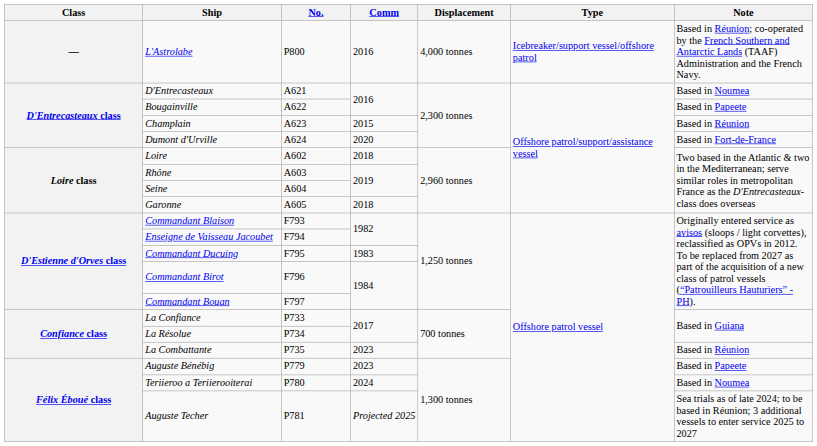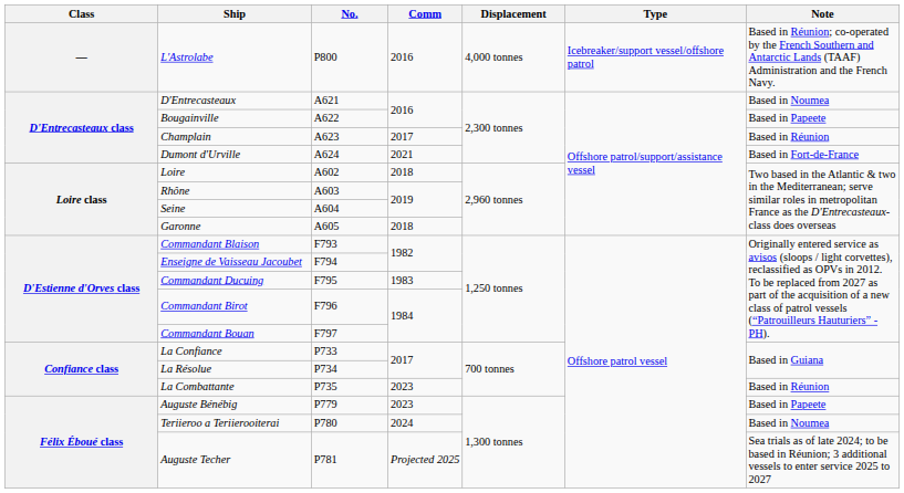 <table class="wikitable" style="margin:auto; width:100%;">
 <tr>
 <th style="text-align:center; width:10%;">Class</th>
 <th style="text-align:center; width:10%;">Ship</th>
 <th style="text-align:center; width:5%;"><a href='#'>No.</a></th>
 <th style="text-align:center; width:4%;"><a href='#'>Comm</a></th>
 <th style="text-align:center; width:5%;">Displacement</th>
 <th style="text-align:center; width:10%;">Type</th>
 <th style="text-align:center; width:10%;">Note</th>
 </tr>
 <tr>
 <th>—</th>
 <td><a href='#'><em>L'Astrolabe</em></a></td>
 <td>P800</td>
 <td>2016</td>
 <td>4,000 tonnes</td>
 <td><a href='#'>Icebreaker/support vessel/offshore patrol</a></td>
 <td>Based in <a href='#'>Réunion</a>; co-operated by the <a href='#'>French Southern and Antarctic Lands</a> (TAAF) Administration and the French Navy.</td>
 </tr>
 <tr>
 <th rowspan="4"><a href='#'><em>D'Entrecasteaux</em> class</a></th>
 <td><em>D'Entrecasteaux</em></td>
 <td>A621</td>
 <td rowspan="2">2016</td>
 <td rowspan="4">2,300 tonnes</td>
 <td rowspan="8"><a href='#'>Offshore patrol/support/assistance vessel</a></td>
 <td>Based in <a href='#'>Noumea</a></td>
 </tr>
 <tr>
 <td><em>Bougainville</em></td>
 <td>A622</td>
 <td>Based in <a href='#'>Papeete</a></td>
 </tr>
 <tr>
 <td><em>Champlain</em></td>
 <td>A623</td>
-<td>2015</td>
+<td>2017</td>
 <td>Based in <a href='#'>Réunion</a></td>
 </tr>
 <tr>
 <td><em>Dumont d'Urville</em></td>
 <td>A624</td>
-<td>2020</td>
+<td>2021</td>
 <td>Based in <a href='#'>Fort-de-France</a></td>
 </tr>
 <tr>
 <th rowspan="4"><em>Loire</em> class</th>
 <td><em>Loire</em></td>
 <td>A602</td>
 <td>2018</td>
 <td rowspan="4">2,960 tonnes</td>
 <td rowspan="4">Two based in the Atlantic & two in the Mediterranean; serve similar roles in metropolitan France as the <em>D'Entrecasteaux</em>-class does overseas</td>
 </tr>
 <tr>
 <td><em>Rhône</em></td>
 <td>A603</td>
 <td rowspan="2">2019</td>
 </tr>
 <tr>
 <td><em>Seine</em></td>
 <td>A604</td>
 </tr>
 <tr>
 <td><em>Garonne</em></td>
 <td>A605</td>
 <td>2018</td>
 </tr>
 <tr>
 <th rowspan="5"><a href='#'><em>D'Estienne d'Orves</em> class</a></th>
 <td><em><a href='#'>Commandant Blaison</a></em></td>
 <td>F793</td>
 <td rowspan="2">1982</td>
 <td rowspan="5">1,250 tonnes</td>
 <td rowspan="11"><a href='#'>Offshore patrol vessel</a></td>
 <td rowspan="5">Originally entered service as <a href='#'>avisos</a> (sloops / light corvettes), reclassified as OPVs in 2012. To be replaced from 2027 as part of the acquisition of a new class of patrol vessels (<a href='#'>“Patrouilleurs Hauturiers” - PH</a>).</td>
 </tr>
 <tr>
 <td><em><a href='#'>Enseigne de Vaisseau Jacoubet</a></em></td>
 <td>F794</td>
 </tr>
 <tr>
 <td><em><a href='#'>Commandant Ducuing</a></em></td>
 <td>F795</td>
 <td>1983</td>
 </tr>
 <tr>
 <td><em><a href='#'>Commandant Birot</a></em></td>
 <td>F796</td>
 <td rowspan="2">1984</td>
 </tr>
 <tr>
 <td><em><a href='#'>Commandant Bouan</a></em></td>
 <td>F797</td>
 </tr>
 <tr>
 <th rowspan="3"><a href='#'><em>Confiance</em> class</a></th>
 <td><em>La Confiance</em></td>
 <td>P733</td>
 <td rowspan="2">2017</td>
 <td rowspan="3">700 tonnes</td>
 <td rowspan="2">Based in <a href='#'>Guiana</a></td>
 </tr>
 <tr>
 <td><em>La Résolue</em></td>
 <td>P734</td>
 </tr>
 <tr>
 <td><em>La Combattante</em></td>
 <td>P735</td>
 <td>2023</td>
 <td>Based in <a href='#'>Réunion</a></td>
 </tr>
 <tr>
 <th rowspan="3"><a href='#'><em>Félix Éboué</em> class</a></th>
 <td><em>Auguste Bénébig</em></td>
 <td>P779</td>
 <td>2023</td>
 <td rowspan="3">1,300 tonnes</td>
 <td>Based in <a href='#'>Papeete</a></td>
 </tr>
 <tr>
 <td><em>Teriieroo a Teriierooiterai</em></td>
 <td>P780</td>
 <td>2024</td>
 <td>Based in <a href='#'>Noumea</a></td>
 </tr>
 <tr>
 <td><em>Auguste Techer</em></td>
 <td>P781</td>
 <td><em>Projected 2025</em></td>
 <td>Sea trials as of late 2024; to be based in Réunion; 3 additional vessels to enter service 2025 to 2027</td>
 </tr>
 </table>
